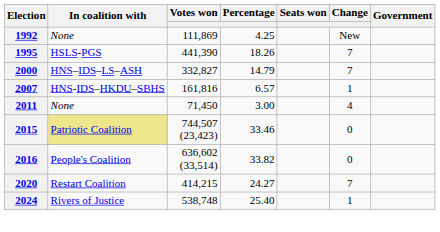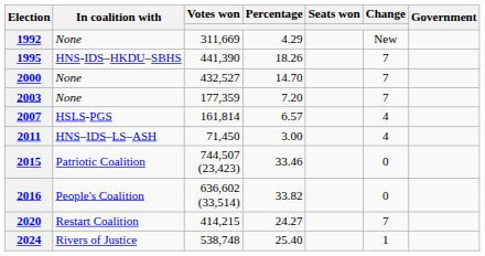 <table class="wikitable" style="text-align: left;">
 <tr>
 <th rowspan=2>Election</th>
 <th rowspan=2>In coalition with</th>
 <th>Votes won</th>
 <th>Percentage</th>
 <th>Seats won</th>
 <th>Change</th>
 <th rowspan=2>Government</th>
 </tr>
 <tr>
 <th colspan="2"></th>
 <th colspan=2></th>
 </tr>
 <tr>
 <th><a href='#'>1992</a></th>
 <td><em>None</em></td>
-<td align="right">111,869</td>
-<td align="right">4.25</td>
+<td align="right">311,669</td>
+<td align="right">4.29</td>
 <td style="text-align:center;"></td>
 <td style="text-align:center;">New</td>
 <td></td>
 </tr>
 <tr>
 <th><a href='#'>1995</a></th>
-<td><a href='#'>HSLS</a>-<a href='#'>PGS</a></td>
+<td><a href='#'>HNS</a>-<a href='#'>IDS</a>–<a href='#'>HKDU</a>–<a href='#'>SBHS</a></td>
 <td align="right">441,390</td>
 <td align="right">18.26</td>
 <td style="text-align:center;"></td>
 <td style="text-align:center;"> 7</td>
 <td></td>
 </tr>
 <tr>
 <th><a href='#'>2000</a></th>
-<td><a href='#'>HNS</a>–<a href='#'>IDS</a>–<a href='#'>LS</a>–<a href='#'>ASH</a></td>
-<td align="right">332,827</td>
-<td align="right">14.79</td>
+<td><em>None</em></td>
+<td align="right">432,527</td>
+<td align="right">14.70</td>
+<td style="text-align:center;"></td>
+<td style="text-align:center;"> 7</td>
+<td></td>
+</tr>
+<tr>
+<th><a href='#'>2003</a></th>
+<td><em>None</em></td>
+<td align="right">177,359</td>
+<td align="right">7.20</td>
 <td style="text-align:center;"></td>
 <td style="text-align:center;"> 7</td>
 <td></td>
 </tr>
 <tr>
 <th><a href='#'>2007</a></th>
-<td><a href='#'>HNS</a>-<a href='#'>IDS</a>–<a href='#'>HKDU</a>–<a href='#'>SBHS</a></td>
-<td align="right">161,816</td>
+<td><a href='#'>HSLS</a>-<a href='#'>PGS</a></td>
+<td align="right">161,814</td>
 <td align="right">6.57</td>
 <td style="text-align:center;"></td>
-<td style="text-align:center;"> 1</td>
+<td style="text-align:center;"> 4</td>
 <td></td>
 </tr>
 <tr>
 <th><a href='#'>2011</a></th>
-<td><em>None</em></td>
+<td><a href='#'>HNS</a>–<a href='#'>IDS</a>–<a href='#'>LS</a>–<a href='#'>ASH</a></td>
 <td style="text-align:right;">71,450</td>
 <td style="text-align:right;">3.00</td>
 <td style="text-align:center;"></td>
 <td style="text-align:center;"> 4</td>
 <td></td>
 </tr>
 <tr>
 <th><a href='#'>2015</a></th>
-<td style="background: khaki;"><a href='#'>Patriotic Coalition</a></td>
+<td><a href='#'>Patriotic Coalition</a></td>
 <td style="text-align:right;">744,507<br>(23,423)</td>
 <td style="text-align:right;">33.46</td>
 <td style="text-align:center;"></td>
 <td style="text-align:center;"> 0</td>
 <td></td>
 </tr>
 <tr>
 <th><a href='#'>2016</a></th>
 <td><a href='#'>People's Coalition</a></td>
 <td style="text-align:right;">636,602<br>(33,514)</td>
 <td style="text-align:right;">33.82</td>
 <td style="text-align:center;"></td>
 <td style="text-align:center;"> 0</td>
 <td></td>
 </tr>
 <tr>
 <th><a href='#'>2020</a></th>
 <td><a href='#'>Restart Coalition</a></td>
 <td style="text-align:right;">414,215</td>
 <td style="text-align:right;">24.27</td>
 <td style="text-align:center;"></td>
 <td style="text-align:center;"> 7</td>
 <td></td>
 </tr>
 <tr>
 <th><a href='#'>2024</a></th>
 <td><a href='#'>Rivers of Justice</a></td>
 <td style="text-align:right;">538,748</td>
 <td style="text-align:right;">25.40</td>
 <td style="text-align:center;"></td>
 <td align=center> 1</td>
 <td></td>
 </tr>
 </table>
